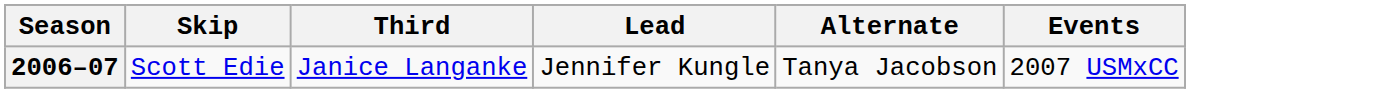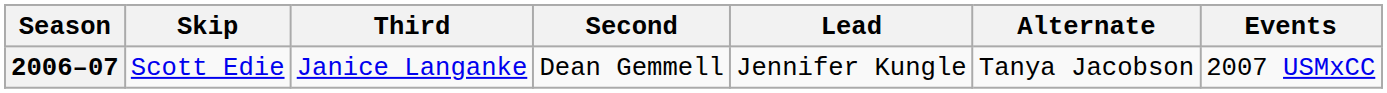 <table class="wikitable">
 <tr>
 <th scope="col">Season</th>
 <th scope="col">Skip</th>
 <th scope="col">Third</th>
+<th scope="col">Second</th>
 <th scope="col">Lead</th>
 <th scope="col">Alternate</th>
 <th scope="col">Events</th>
 </tr>
 <tr>
 <th scope="row">2006–07</th>
 <td><a href='#'>Scott Edie</a></td>
 <td><a href='#'>Janice Langanke</a></td>
+<td>Dean Gemmell</td>
 <td>Jennifer Kungle</td>
 <td>Tanya Jacobson</td>
 <td>2007 <a href='#'>USMxCC</a> </td>
 </tr>
 </table>
